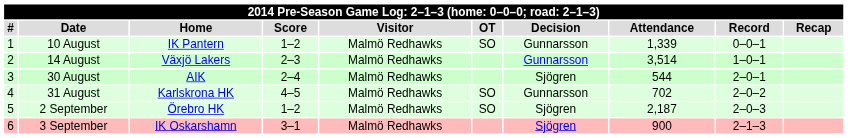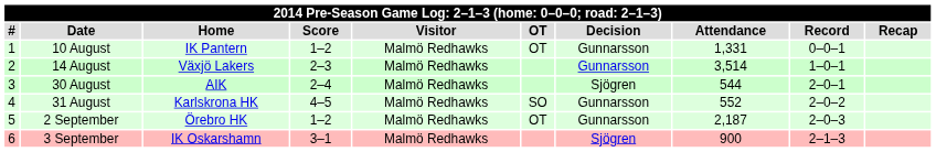 <table class="toccolours collapsible collapsed"  style="width:90%; clear:both; margin:1.5em auto; text-align:center;">
 <tr>
 <th colspan=10 style="background:#000000; color: #FFFFFF;">2014 Pre-Season Game Log: 2–1–3 (home: 0–0–0; road: 2–1–3)</th>
 </tr>
 <tr style="text-align:center; background:#ddd;">
 <th>#</th>
 <th>Date</th>
 <th>Home</th>
 <th>Score</th>
 <th>Visitor</th>
 <th>OT</th>
 <th>Decision</th>
 <th>Attendance</th>
 <th>Record</th>
 <th>Recap</th>
 </tr>
 <tr style="text-align:center; background:#DDFFDD">
 <td>1</td>
 <td>10 August</td>
 <td><a href='#'>IK Pantern</a></td>
 <td>1–2</td>
 <td>Malmö Redhawks</td>
-<td>SO</td>
+<td>OT</td>
 <td>Gunnarsson</td>
-<td>1,339</td>
+<td>1,331</td>
 <td>0–0–1</td>
 <td></td>
 </tr>
 <tr style="text-align:center; background:#CCFFCC">
 <td>2</td>
 <td>14 August</td>
 <td><a href='#'>Växjö Lakers</a></td>
 <td>2–3</td>
 <td>Malmö Redhawks</td>
 <td></td>
 <td><a href='#'>Gunnarsson</a></td>
 <td>3,514</td>
 <td>1–0–1</td>
 <td></td>
 </tr>
 <tr style="text-align:center; background:#CCFFCC">
 <td>3</td>
 <td>30 August</td>
 <td><a href='#'>AIK</a></td>
 <td>2–4</td>
 <td>Malmö Redhawks</td>
 <td></td>
 <td>Sjögren</td>
 <td>544</td>
 <td>2–0–1</td>
 <td></td>
 </tr>
 <tr style="text-align:center; background:#DDFFDD">
 <td>4</td>
 <td>31 August</td>
 <td><a href='#'>Karlskrona HK</a></td>
 <td>4–5</td>
 <td>Malmö Redhawks</td>
 <td>SO</td>
 <td>Gunnarsson</td>
-<td>702</td>
+<td>552</td>
 <td>2–0–2</td>
 <td></td>
 </tr>
 <tr style="text-align:center; background:#DDFFDD">
 <td>5</td>
 <td>2 September</td>
 <td><a href='#'>Örebro HK</a></td>
 <td>1–2</td>
 <td>Malmö Redhawks</td>
-<td>SO</td>
-<td>Sjögren</td>
+<td>OT</td>
+<td>Gunnarsson</td>
 <td>2,187</td>
 <td>2–0–3</td>
 <td></td>
 </tr>
 <tr style="text-align:center; background:#FFBBBB">
 <td>6</td>
 <td>3 September</td>
 <td><a href='#'>IK Oskarshamn</a></td>
 <td>3–1</td>
 <td>Malmö Redhawks</td>
 <td></td>
 <td><a href='#'>Sjögren</a></td>
 <td>900</td>
 <td>2–1–3</td>
 <td></td>
 </tr>
 </table>
